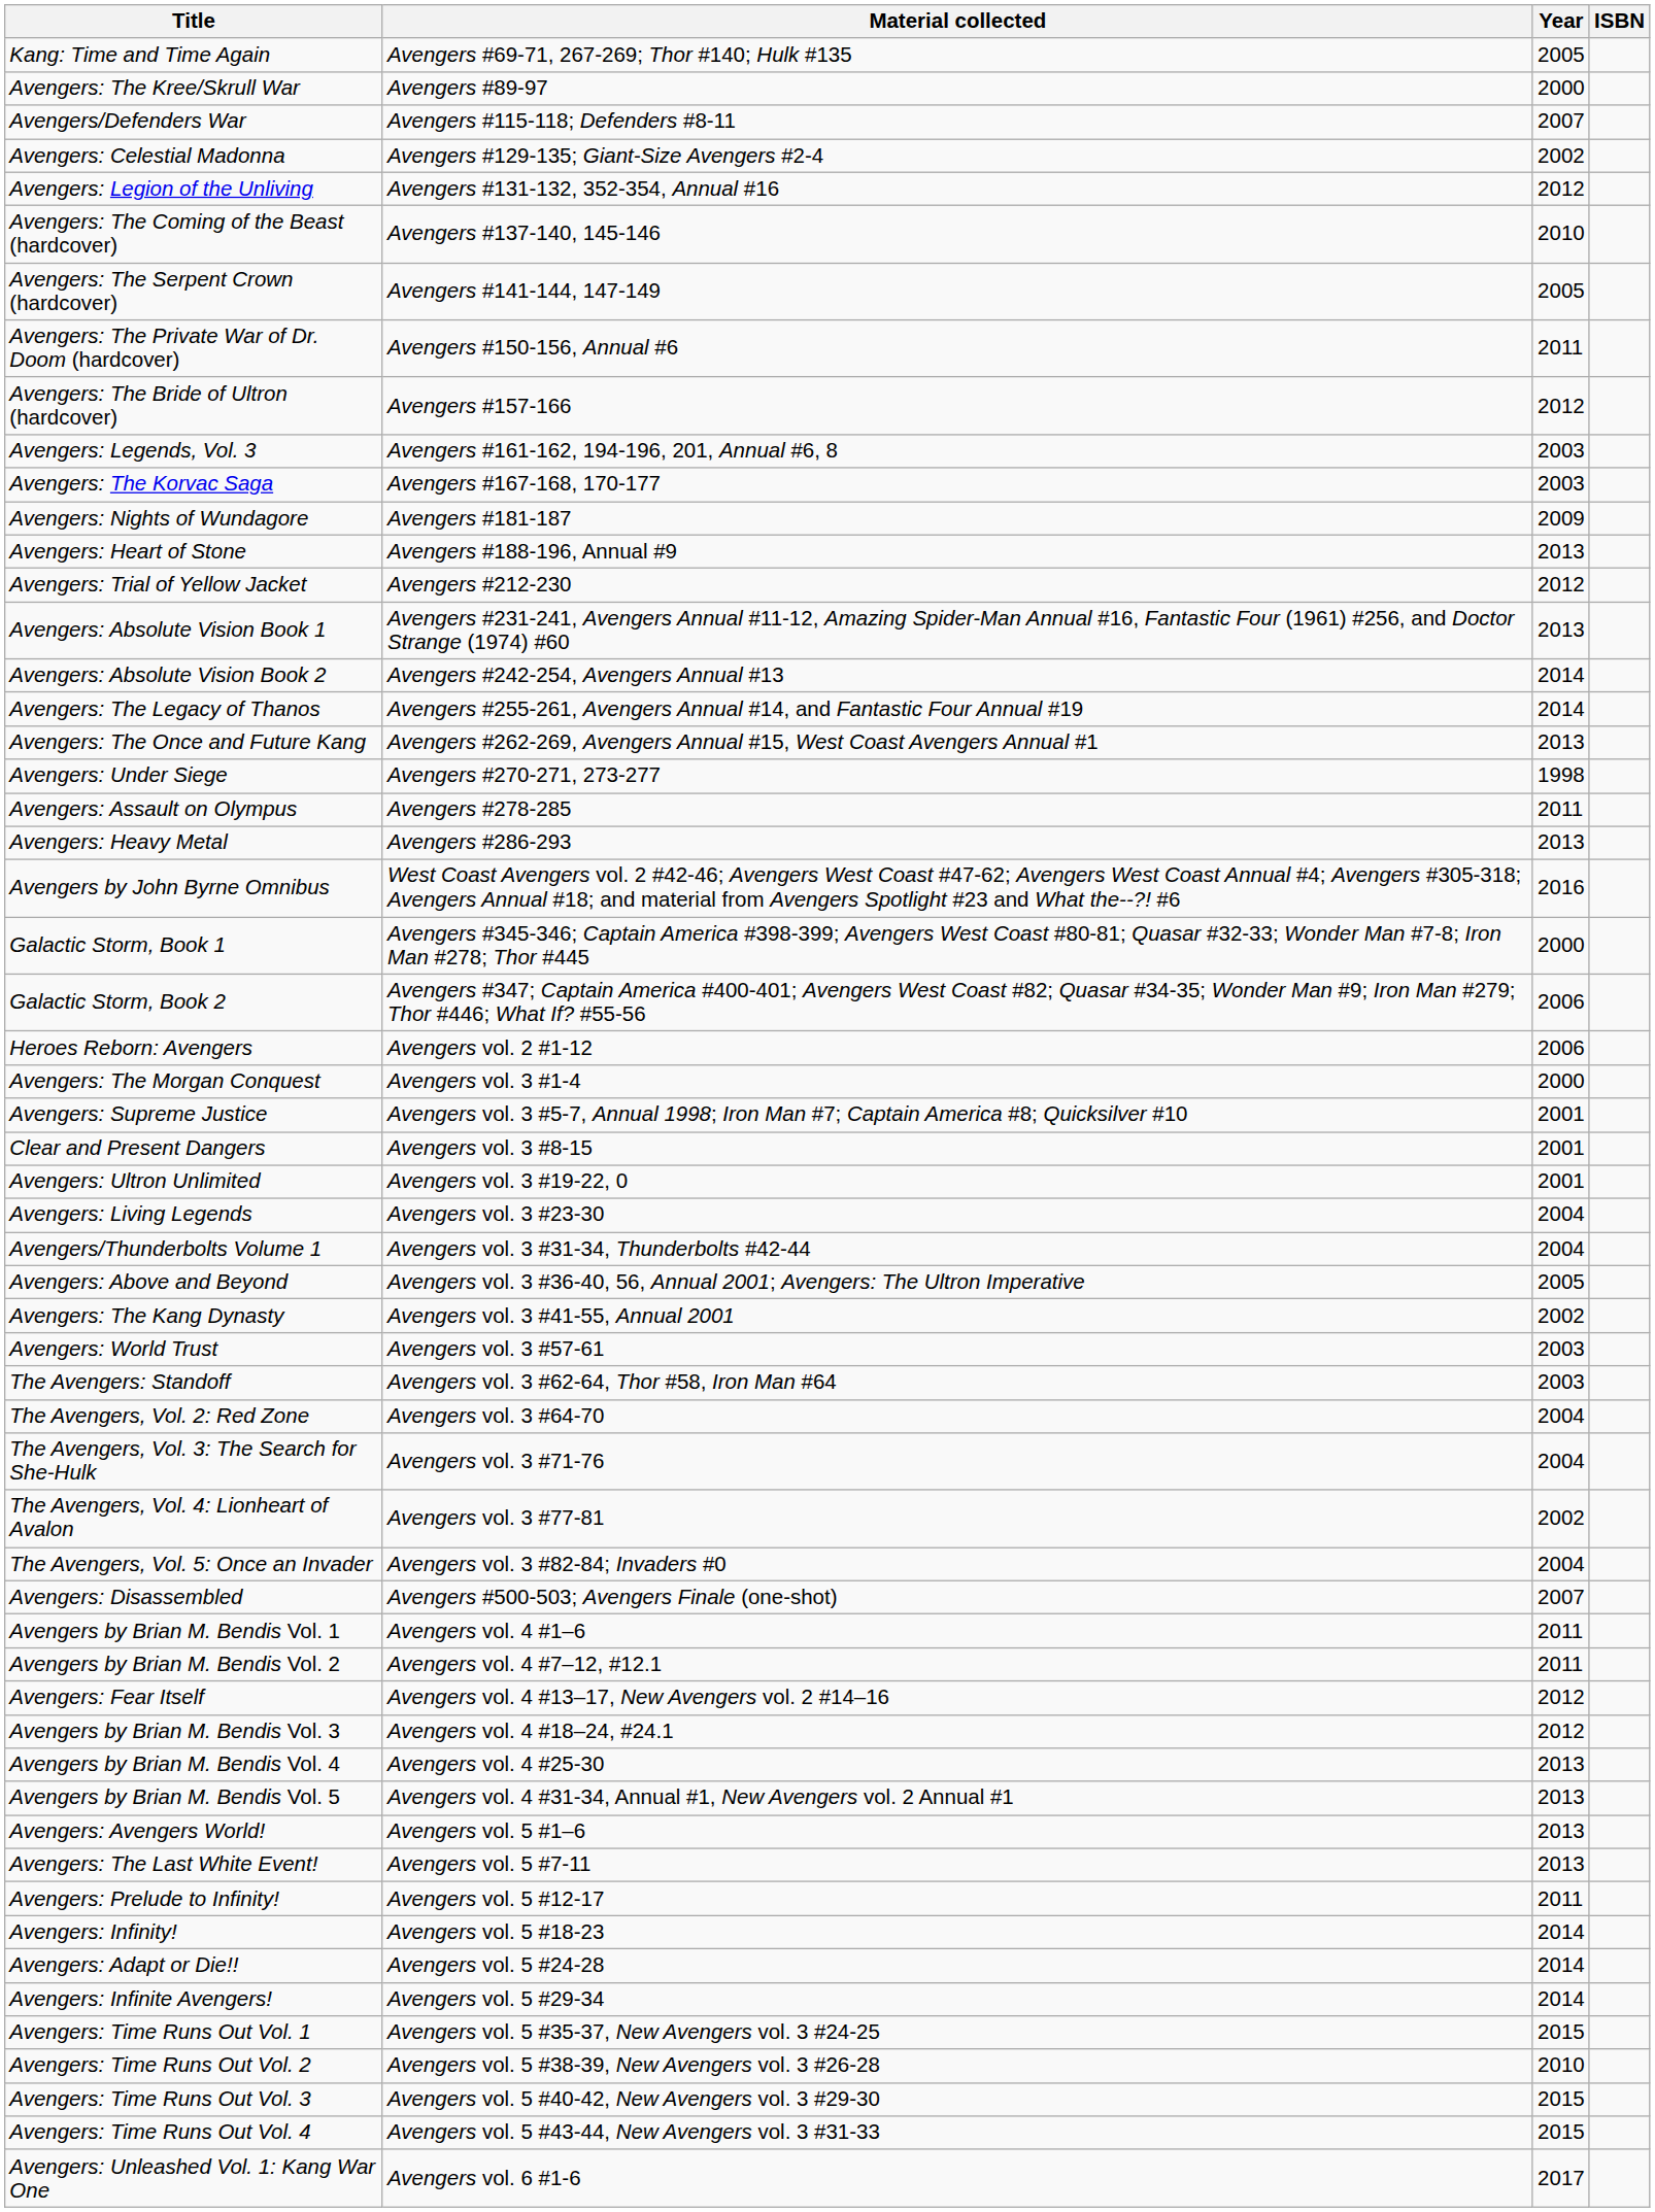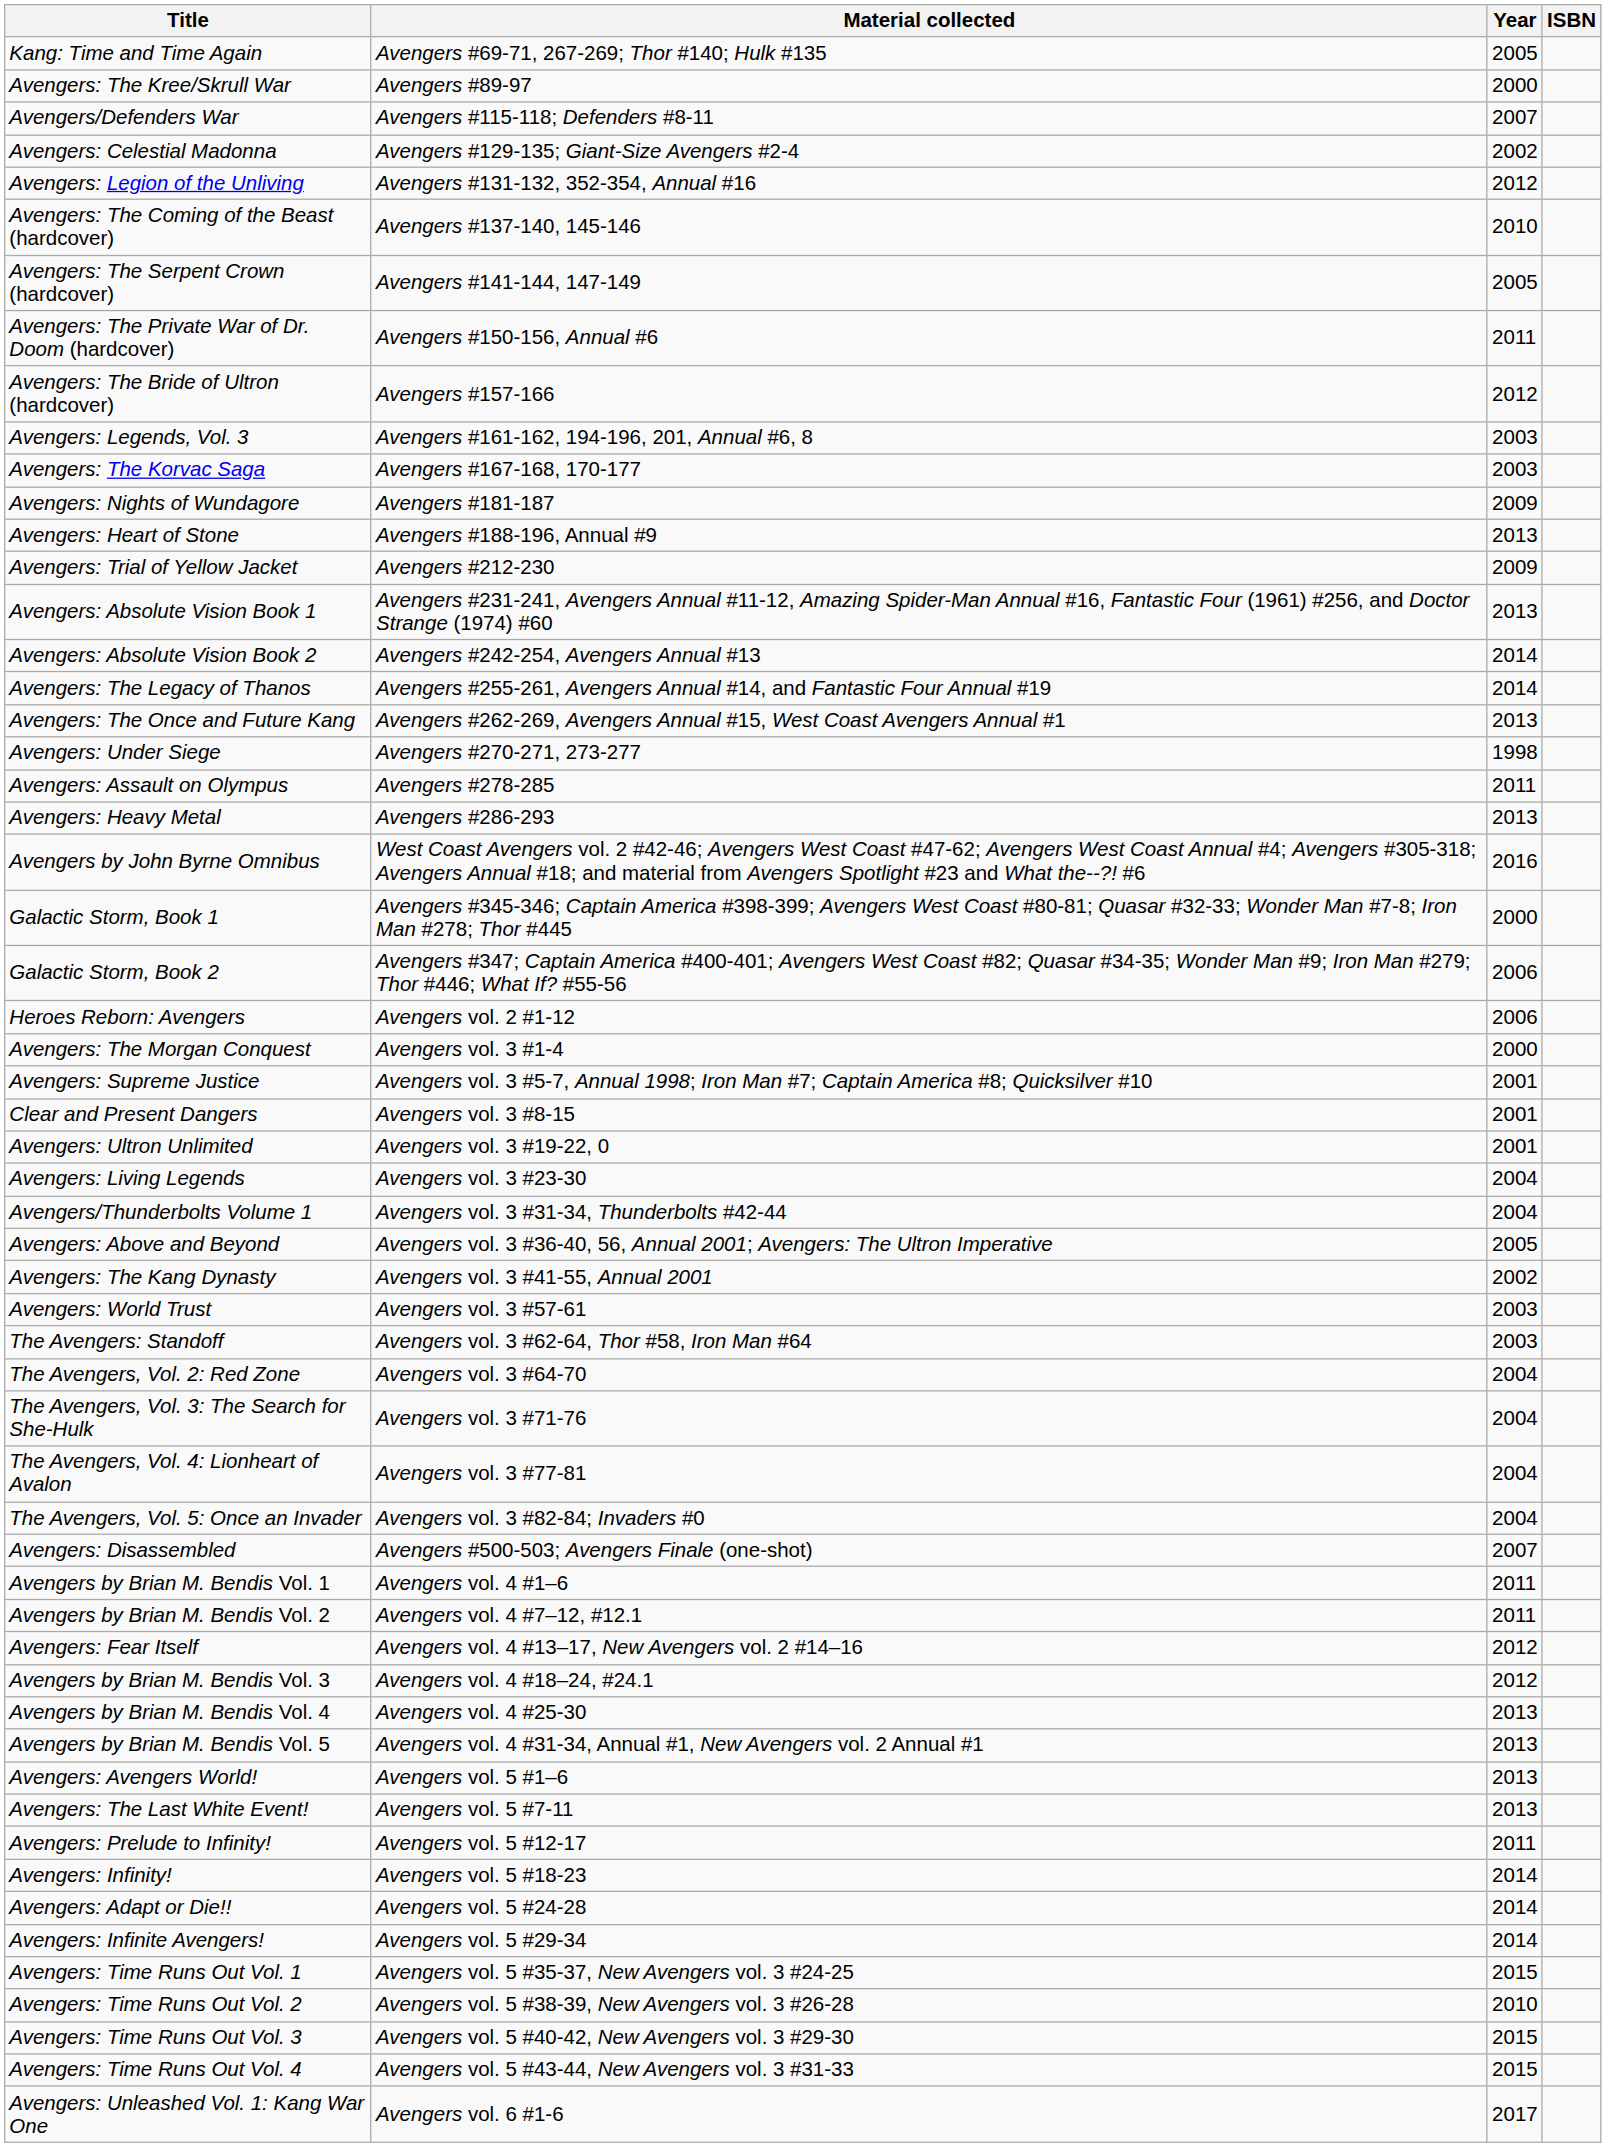 <table class="wikitable sortable">
 <tr>
 <th>Title</th>
 <th>Material collected</th>
 <th>Year</th>
 <th>ISBN</th>
 </tr>
 <tr>
 <td><em>Kang: Time and Time Again</em></td>
 <td><em>Avengers</em> #69-71, 267-269; <em>Thor</em> #140; <em>Hulk</em> #135</td>
 <td>2005</td>
 <td></td>
 </tr>
 <tr>
 <td><em>Avengers: The Kree/Skrull War</em></td>
 <td><em>Avengers</em> #89-97</td>
 <td>2000</td>
 <td></td>
 </tr>
 <tr>
 <td><em>Avengers/Defenders War</em></td>
 <td><em>Avengers</em> #115-118; <em>Defenders</em> #8-11</td>
 <td>2007</td>
 <td></td>
 </tr>
 <tr>
 <td><em>Avengers: Celestial Madonna</em></td>
 <td><em>Avengers</em> #129-135; <em>Giant-Size Avengers</em> #2-4</td>
 <td>2002</td>
 <td></td>
 </tr>
 <tr>
 <td><em>Avengers: <a href='#'>Legion of the Unliving</a></em></td>
 <td><em>Avengers</em> #131-132, 352-354, <em>Annual</em> #16</td>
 <td>2012</td>
 <td></td>
 </tr>
 <tr>
 <td><em>Avengers: The Coming of the Beast</em> (hardcover)</td>
 <td><em>Avengers</em> #137-140, 145-146</td>
 <td>2010</td>
 <td></td>
 </tr>
 <tr>
 <td><em>Avengers: The Serpent Crown</em> (hardcover)</td>
 <td><em>Avengers</em> #141-144, 147-149</td>
 <td>2005</td>
 <td></td>
 </tr>
 <tr>
 <td><em>Avengers: The Private War of Dr. Doom</em> (hardcover)</td>
 <td><em>Avengers</em> #150-156, <em>Annual</em> #6</td>
 <td>2011</td>
 <td></td>
 </tr>
 <tr>
 <td><em>Avengers: The Bride of Ultron</em> (hardcover)</td>
 <td><em>Avengers</em> #157-166</td>
 <td>2012</td>
 <td></td>
 </tr>
 <tr>
 <td><em>Avengers: Legends, Vol. 3</em></td>
 <td><em>Avengers</em> #161-162, 194-196, 201, <em>Annual</em> #6, 8</td>
 <td>2003</td>
 <td></td>
 </tr>
 <tr>
 <td><em>Avengers: <a href='#'>The Korvac Saga</a></em></td>
 <td><em>Avengers</em> #167-168, 170-177</td>
 <td>2003</td>
 <td></td>
 </tr>
 <tr>
 <td><em>Avengers: Nights of Wundagore</em></td>
 <td><em>Avengers</em> #181-187</td>
 <td>2009</td>
 <td></td>
 </tr>
 <tr>
 <td><em>Avengers: Heart of Stone</em></td>
 <td><em>Avengers</em> #188-196, Annual #9</td>
 <td>2013</td>
 <td></td>
 </tr>
 <tr>
 <td><em>Avengers: Trial of Yellow Jacket</em></td>
 <td><em>Avengers</em> #212-230</td>
-<td>2012</td>
+<td>2009</td>
 <td></td>
 </tr>
 <tr>
 <td><em>Avengers: Absolute Vision Book 1</em></td>
 <td><em>Avengers</em> #231-241, <em>Avengers Annual</em> #11-12, <em>Amazing Spider-Man Annual</em> #16, <em>Fantastic Four</em> (1961) #256, and <em>Doctor Strange</em> (1974) #60</td>
 <td>2013</td>
 <td></td>
 </tr>
 <tr>
 <td><em>Avengers: Absolute Vision Book 2</em></td>
 <td><em>Avengers</em> #242-254, <em>Avengers Annual</em> #13</td>
 <td>2014</td>
 <td></td>
 </tr>
 <tr>
 <td><em>Avengers: The Legacy of Thanos</em></td>
 <td><em>Avengers</em> #255-261, <em>Avengers Annual</em> #14, and <em>Fantastic Four Annual</em> #19</td>
 <td>2014</td>
 <td></td>
 </tr>
 <tr>
 <td><em>Avengers: The Once and Future Kang</em></td>
 <td><em>Avengers</em> #262-269, <em>Avengers Annual</em> #15, <em>West Coast Avengers Annual</em> #1</td>
 <td>2013</td>
 <td></td>
 </tr>
 <tr>
 <td><em>Avengers: Under Siege</em></td>
 <td><em>Avengers</em> #270-271, 273-277</td>
 <td>1998</td>
 <td></td>
 </tr>
 <tr>
 <td><em>Avengers: Assault on Olympus</em></td>
 <td><em>Avengers</em> #278-285</td>
 <td>2011</td>
 <td></td>
 </tr>
 <tr>
 <td><em>Avengers: Heavy Metal</em></td>
 <td><em>Avengers</em> #286-293</td>
 <td>2013</td>
 <td></td>
 </tr>
 <tr>
 <td><em>Avengers by John Byrne Omnibus</em></td>
 <td><em>West Coast Avengers</em> vol. 2 #42-46; <em>Avengers West Coast</em> #47-62; <em>Avengers West Coast Annual</em> #4; <em>Avengers</em> #305-318; <em>Avengers Annual</em> #18; and material from <em>Avengers Spotlight</em> #23 and <em>What the--?!</em> #6</td>
 <td>2016</td>
 <td></td>
 </tr>
 <tr>
 <td><em>Galactic Storm, Book 1</em></td>
 <td><em>Avengers</em> #345-346; <em>Captain America</em> #398-399; <em>Avengers West Coast</em> #80-81; <em>Quasar</em> #32-33; <em>Wonder Man</em> #7-8; <em>Iron Man</em> #278; <em>Thor</em> #445</td>
 <td>2000</td>
 <td></td>
 </tr>
 <tr>
 <td><em>Galactic Storm, Book 2</em></td>
 <td><em>Avengers</em> #347; <em>Captain America</em> #400-401; <em>Avengers West Coast</em> #82; <em>Quasar</em> #34-35; <em>Wonder Man</em> #9; <em>Iron Man</em> #279; <em>Thor</em> #446; <em>What If?</em> #55-56</td>
 <td>2006</td>
 <td></td>
 </tr>
 <tr>
 <td><em>Heroes Reborn: Avengers</em></td>
 <td><em>Avengers</em> vol. 2 #1-12</td>
 <td>2006</td>
 <td></td>
 </tr>
 <tr>
 <td><em>Avengers: The Morgan Conquest</em></td>
 <td><em>Avengers</em> vol. 3 #1-4</td>
 <td>2000</td>
 <td></td>
 </tr>
 <tr>
 <td><em>Avengers: Supreme Justice</em></td>
 <td><em>Avengers</em> vol. 3 #5-7, <em>Annual 1998</em>; <em>Iron Man</em> #7; <em>Captain America</em> #8; <em>Quicksilver</em> #10</td>
 <td>2001</td>
 <td></td>
 </tr>
 <tr>
 <td><em>Clear and Present Dangers</em></td>
 <td><em>Avengers</em> vol. 3 #8-15</td>
 <td>2001</td>
 <td></td>
 </tr>
 <tr>
 <td><em>Avengers: Ultron Unlimited</em></td>
 <td><em>Avengers</em> vol. 3 #19-22, 0</td>
 <td>2001</td>
 <td></td>
 </tr>
 <tr>
 <td><em>Avengers: Living Legends</em></td>
 <td><em>Avengers</em> vol. 3 #23-30</td>
 <td>2004</td>
 <td></td>
 </tr>
 <tr>
 <td><em>Avengers/Thunderbolts Volume 1</em></td>
 <td><em>Avengers</em> vol. 3 #31-34, <em>Thunderbolts</em> #42-44</td>
 <td>2004</td>
 <td></td>
 </tr>
 <tr>
 <td><em>Avengers: Above and Beyond</em></td>
 <td><em>Avengers</em> vol. 3 #36-40, 56, <em>Annual 2001</em>; <em>Avengers: The Ultron Imperative</em></td>
 <td>2005</td>
 <td></td>
 </tr>
 <tr>
 <td><em>Avengers: The Kang Dynasty</em></td>
 <td><em>Avengers</em> vol. 3 #41-55, <em>Annual 2001</em></td>
 <td>2002</td>
 <td></td>
 </tr>
 <tr>
 <td><em>Avengers: World Trust</em></td>
 <td><em>Avengers</em> vol. 3 #57-61</td>
 <td>2003</td>
 <td></td>
 </tr>
 <tr>
 <td><em>The Avengers: Standoff</em></td>
 <td><em>Avengers</em> vol. 3 #62-64, <em>Thor</em> #58, <em>Iron Man</em> #64</td>
 <td>2003</td>
 <td></td>
 </tr>
 <tr>
 <td><em>The Avengers, Vol. 2: Red Zone</em></td>
 <td><em>Avengers</em> vol. 3 #64-70</td>
 <td>2004</td>
 <td></td>
 </tr>
 <tr>
 <td><em>The Avengers, Vol. 3: The Search for She-Hulk</em></td>
 <td><em>Avengers</em> vol. 3 #71-76</td>
 <td>2004</td>
 <td></td>
 </tr>
 <tr>
 <td><em>The Avengers, Vol. 4: Lionheart of Avalon</em></td>
 <td><em>Avengers</em> vol. 3 #77-81</td>
-<td>2002</td>
+<td>2004</td>
 <td></td>
 </tr>
 <tr>
 <td><em>The Avengers, Vol. 5: Once an Invader</em></td>
 <td><em>Avengers</em> vol. 3 #82-84; <em>Invaders</em> #0</td>
 <td>2004</td>
 <td></td>
 </tr>
 <tr>
 <td><em>Avengers: Disassembled</em></td>
 <td><em>Avengers</em> #500-503; <em>Avengers Finale</em> (one-shot)</td>
 <td>2007</td>
 <td></td>
 </tr>
 <tr>
 <td><em>Avengers by Brian M. Bendis</em> Vol. 1</td>
 <td><em>Avengers</em> vol. 4 #1–6</td>
 <td>2011</td>
 <td></td>
 </tr>
 <tr>
 <td><em>Avengers by Brian M. Bendis</em> Vol. 2</td>
 <td><em>Avengers</em> vol. 4 #7–12, #12.1</td>
 <td>2011</td>
 <td></td>
 </tr>
 <tr>
 <td><em>Avengers: Fear Itself</em></td>
 <td><em>Avengers</em> vol. 4 #13–17, <em>New Avengers</em> vol. 2 #14–16</td>
 <td>2012</td>
 <td></td>
 </tr>
 <tr>
 <td><em>Avengers by Brian M. Bendis</em> Vol. 3</td>
 <td><em>Avengers</em> vol. 4 #18–24, #24.1</td>
 <td>2012</td>
 <td></td>
 </tr>
 <tr>
 <td><em>Avengers by Brian M. Bendis</em> Vol. 4</td>
 <td><em>Avengers</em> vol. 4 #25-30</td>
 <td>2013</td>
 <td></td>
 </tr>
 <tr>
 <td><em>Avengers by Brian M. Bendis</em> Vol. 5</td>
 <td><em>Avengers</em> vol. 4 #31-34, Annual #1, <em>New Avengers</em> vol. 2 Annual #1</td>
 <td>2013</td>
 <td></td>
 </tr>
 <tr>
 <td><em>Avengers: Avengers World!</em></td>
 <td><em>Avengers</em> vol. 5 #1–6</td>
 <td>2013</td>
 <td></td>
 </tr>
 <tr>
 <td><em>Avengers: The Last White Event!</em></td>
 <td><em>Avengers</em> vol. 5 #7-11</td>
 <td>2013</td>
 <td></td>
 </tr>
 <tr>
 <td><em>Avengers: Prelude to Infinity!</em></td>
 <td><em>Avengers</em> vol. 5 #12-17</td>
 <td>2011</td>
 <td></td>
 </tr>
 <tr>
 <td><em>Avengers: Infinity!</em></td>
 <td><em>Avengers</em> vol. 5 #18-23</td>
 <td>2014</td>
 <td></td>
 </tr>
 <tr>
 <td><em>Avengers: Adapt or Die!!</em></td>
 <td><em>Avengers</em> vol. 5 #24-28</td>
 <td>2014</td>
 <td></td>
 </tr>
 <tr>
 <td><em>Avengers: Infinite Avengers!</em></td>
 <td><em>Avengers</em> vol. 5 #29-34</td>
 <td>2014</td>
 <td></td>
 </tr>
 <tr>
 <td><em>Avengers: Time Runs Out Vol. 1</em></td>
 <td><em>Avengers</em> vol. 5 #35-37, <em>New Avengers</em> vol. 3 #24-25</td>
 <td>2015</td>
 <td></td>
 </tr>
 <tr>
 <td><em>Avengers: Time Runs Out Vol. 2</em></td>
 <td><em>Avengers</em> vol. 5 #38-39, <em>New Avengers</em> vol. 3 #26-28</td>
 <td>2010</td>
 <td></td>
 </tr>
 <tr>
 <td><em>Avengers: Time Runs Out Vol. 3</em></td>
 <td><em>Avengers</em> vol. 5 #40-42, <em>New Avengers</em> vol. 3 #29-30</td>
 <td>2015</td>
 <td></td>
 </tr>
 <tr>
 <td><em>Avengers: Time Runs Out Vol. 4</em></td>
 <td><em>Avengers</em> vol. 5 #43-44, <em>New Avengers</em> vol. 3 #31-33</td>
 <td>2015</td>
 <td></td>
 </tr>
 <tr>
 <td><em>Avengers: Unleashed Vol. 1: Kang War One</em></td>
 <td><em>Avengers</em> vol. 6 #1-6</td>
 <td>2017</td>
 <td></td>
 </tr>
 </table>
